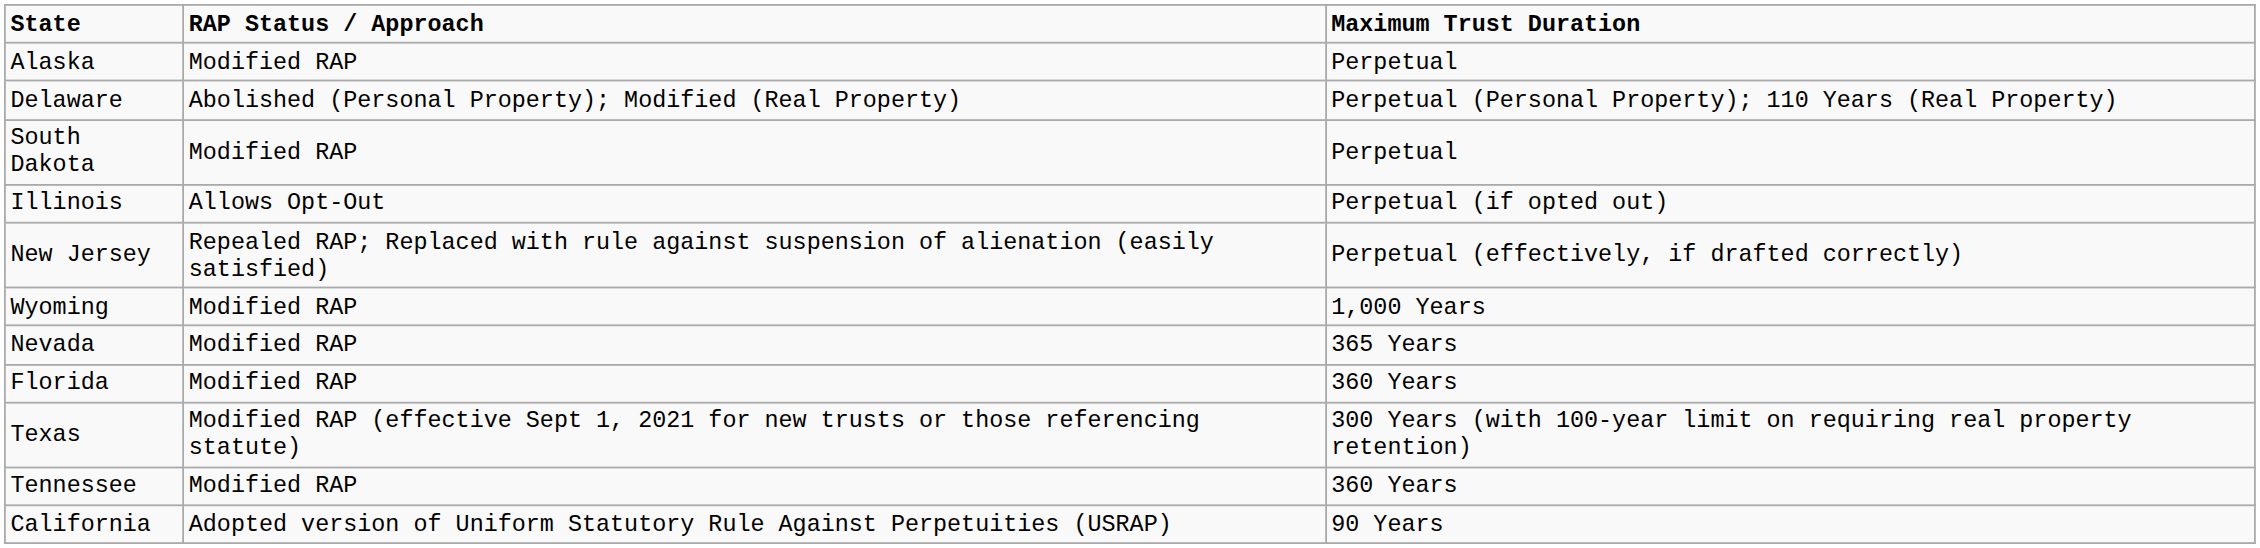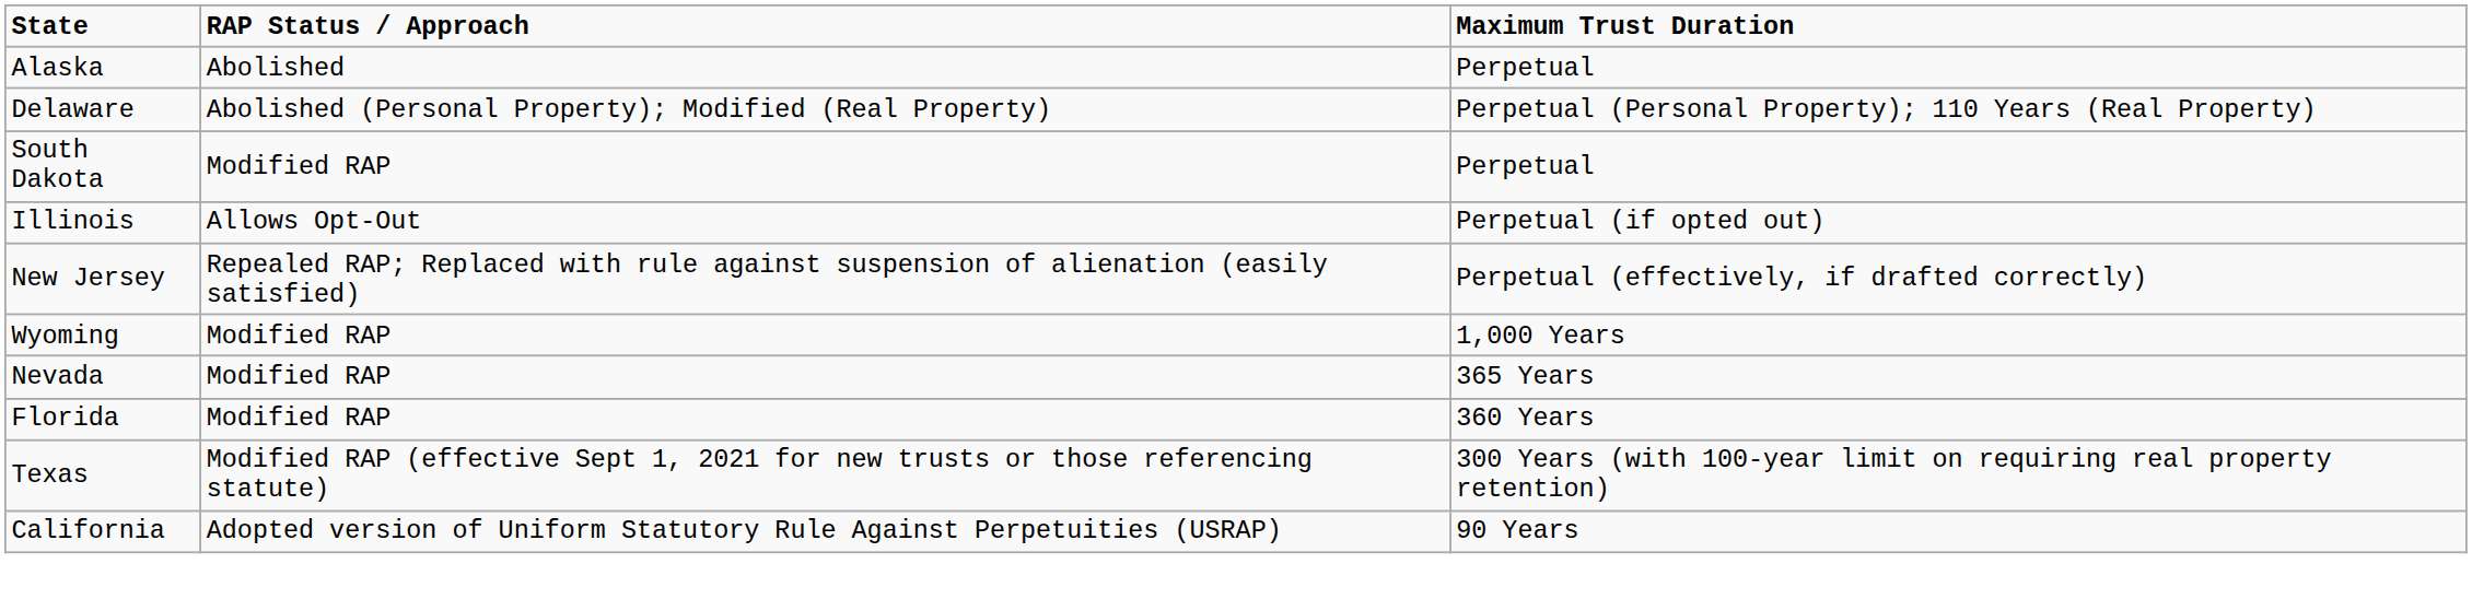 <table class="wikitable">
 <tr>
 <td><strong>State</strong></td>
 <td><strong>RAP  Status / Approach</strong></td>
 <td><strong>Maximum  Trust Duration</strong></td>
 </tr>
 <tr>
 <td>Alaska</td>
-<td>Modified  RAP</td>
+<td>Abolished</td>
 <td>Perpetual</td>
 </tr>
 <tr>
 <td>Delaware</td>
 <td>Abolished  (Personal Property); Modified (Real Property)</td>
 <td>Perpetual  (Personal Property); 110 Years (Real Property)</td>
 </tr>
 <tr>
 <td>South  Dakota</td>
 <td>Modified  RAP</td>
 <td>Perpetual</td>
 </tr>
 <tr>
 <td>Illinois</td>
 <td>Allows  Opt-Out</td>
 <td>Perpetual  (if opted out)</td>
 </tr>
 <tr>
 <td>New  Jersey</td>
 <td>Repealed  RAP; Replaced with rule against suspension of alienation (easily satisfied)</td>
 <td>Perpetual  (effectively, if drafted correctly)</td>
 </tr>
 <tr>
 <td>Wyoming</td>
 <td>Modified  RAP</td>
 <td>1,000  Years</td>
 </tr>
 <tr>
 <td>Nevada</td>
 <td>Modified  RAP</td>
 <td>365  Years</td>
 </tr>
 <tr>
 <td>Florida</td>
 <td>Modified  RAP</td>
 <td>360  Years</td>
 </tr>
 <tr>
 <td>Texas</td>
 <td>Modified  RAP (effective Sept 1, 2021 for new trusts or those referencing statute)</td>
 <td>300  Years (with 100-year limit on requiring real property retention)</td>
 </tr>
 <tr>
-<td>Tennessee</td>
-<td>Modified  RAP</td>
-<td>360  Years</td>
-</tr>
-<tr>
 <td>California</td>
 <td>Adopted  version of Uniform Statutory Rule Against Perpetuities (USRAP)</td>
 <td>90  Years</td>
 </tr>
 </table>
